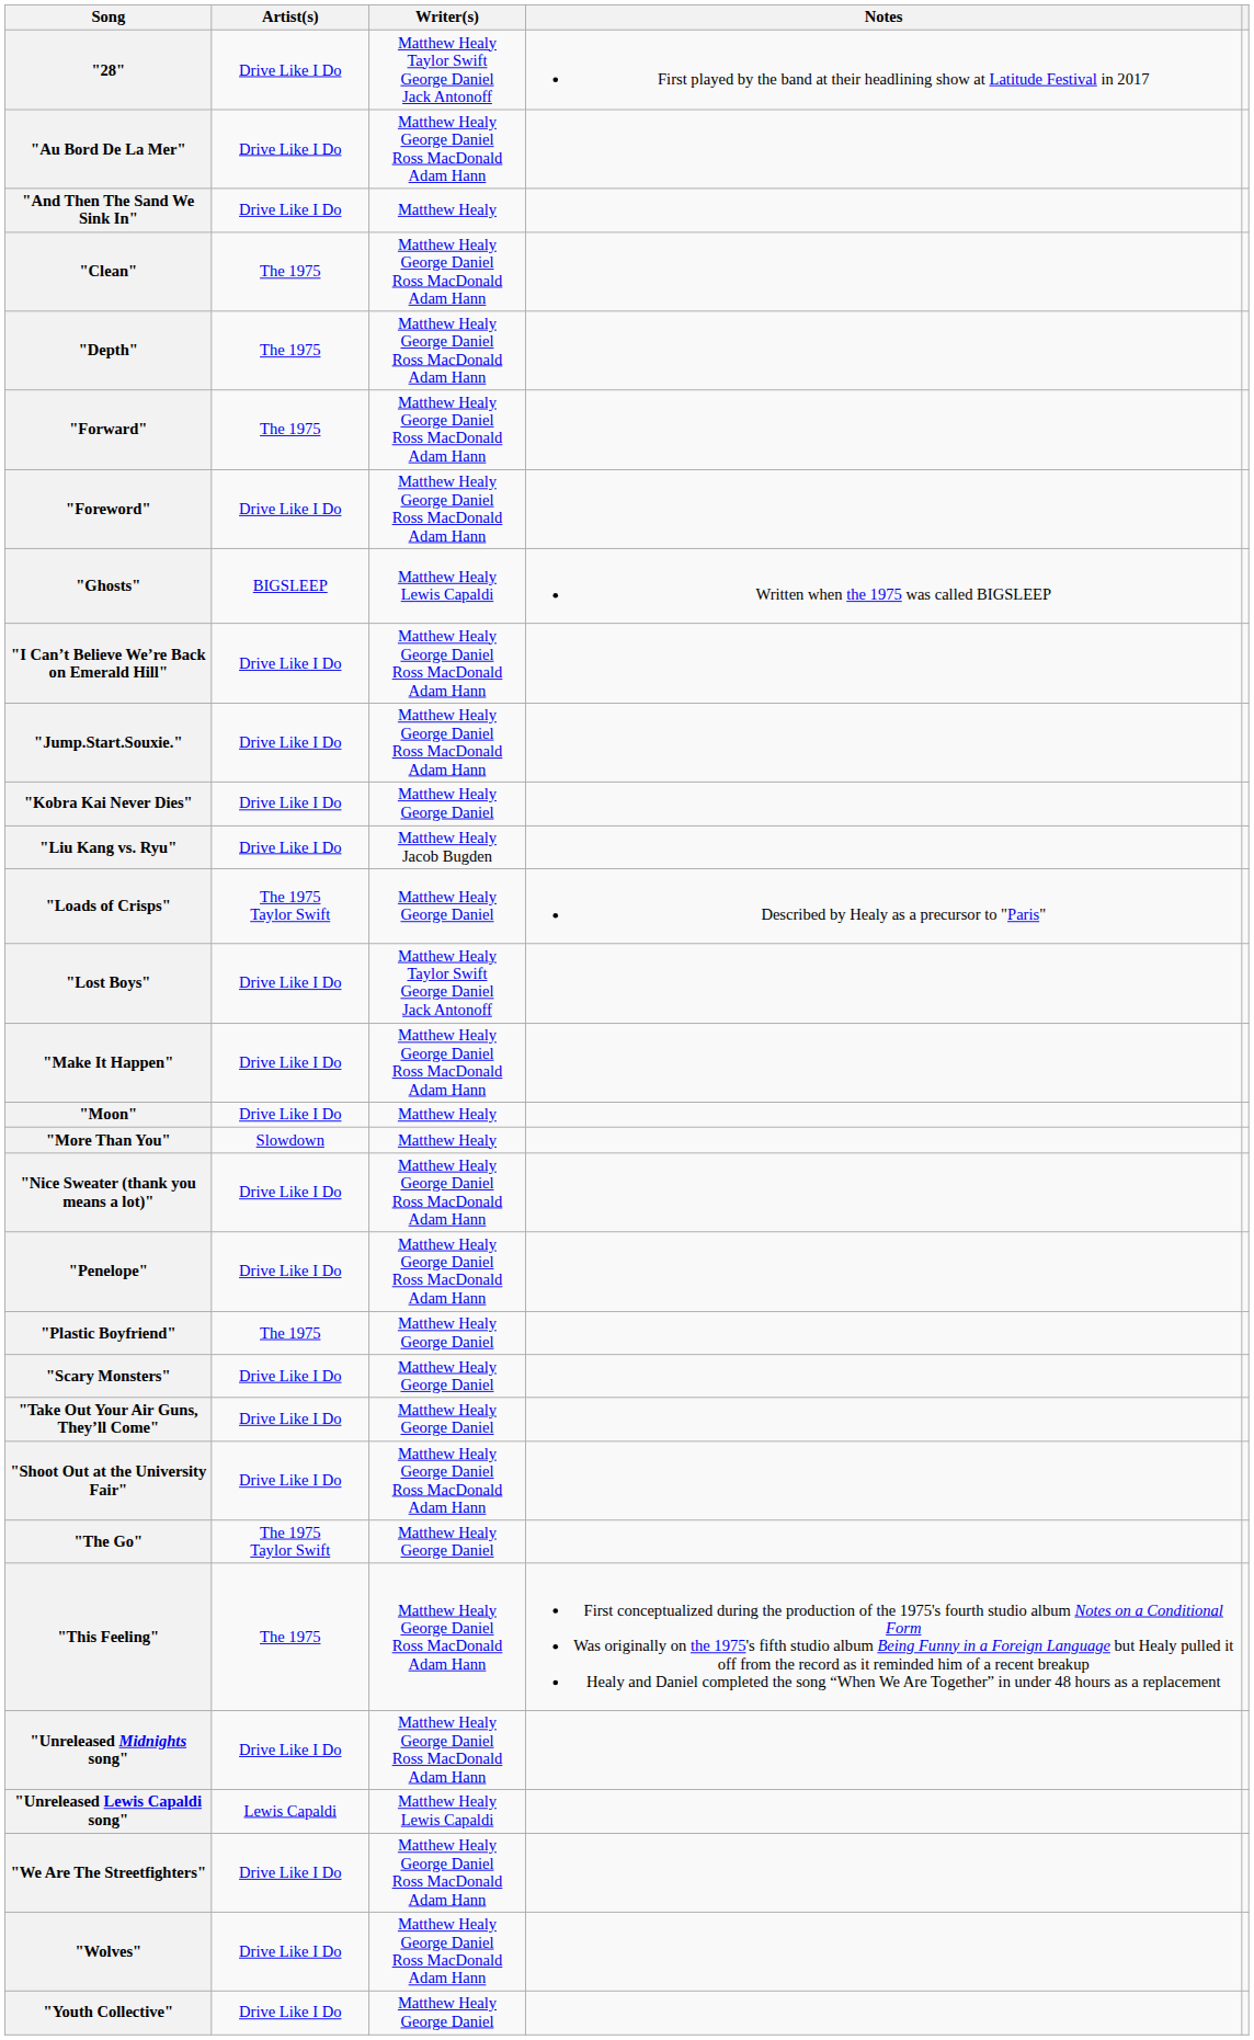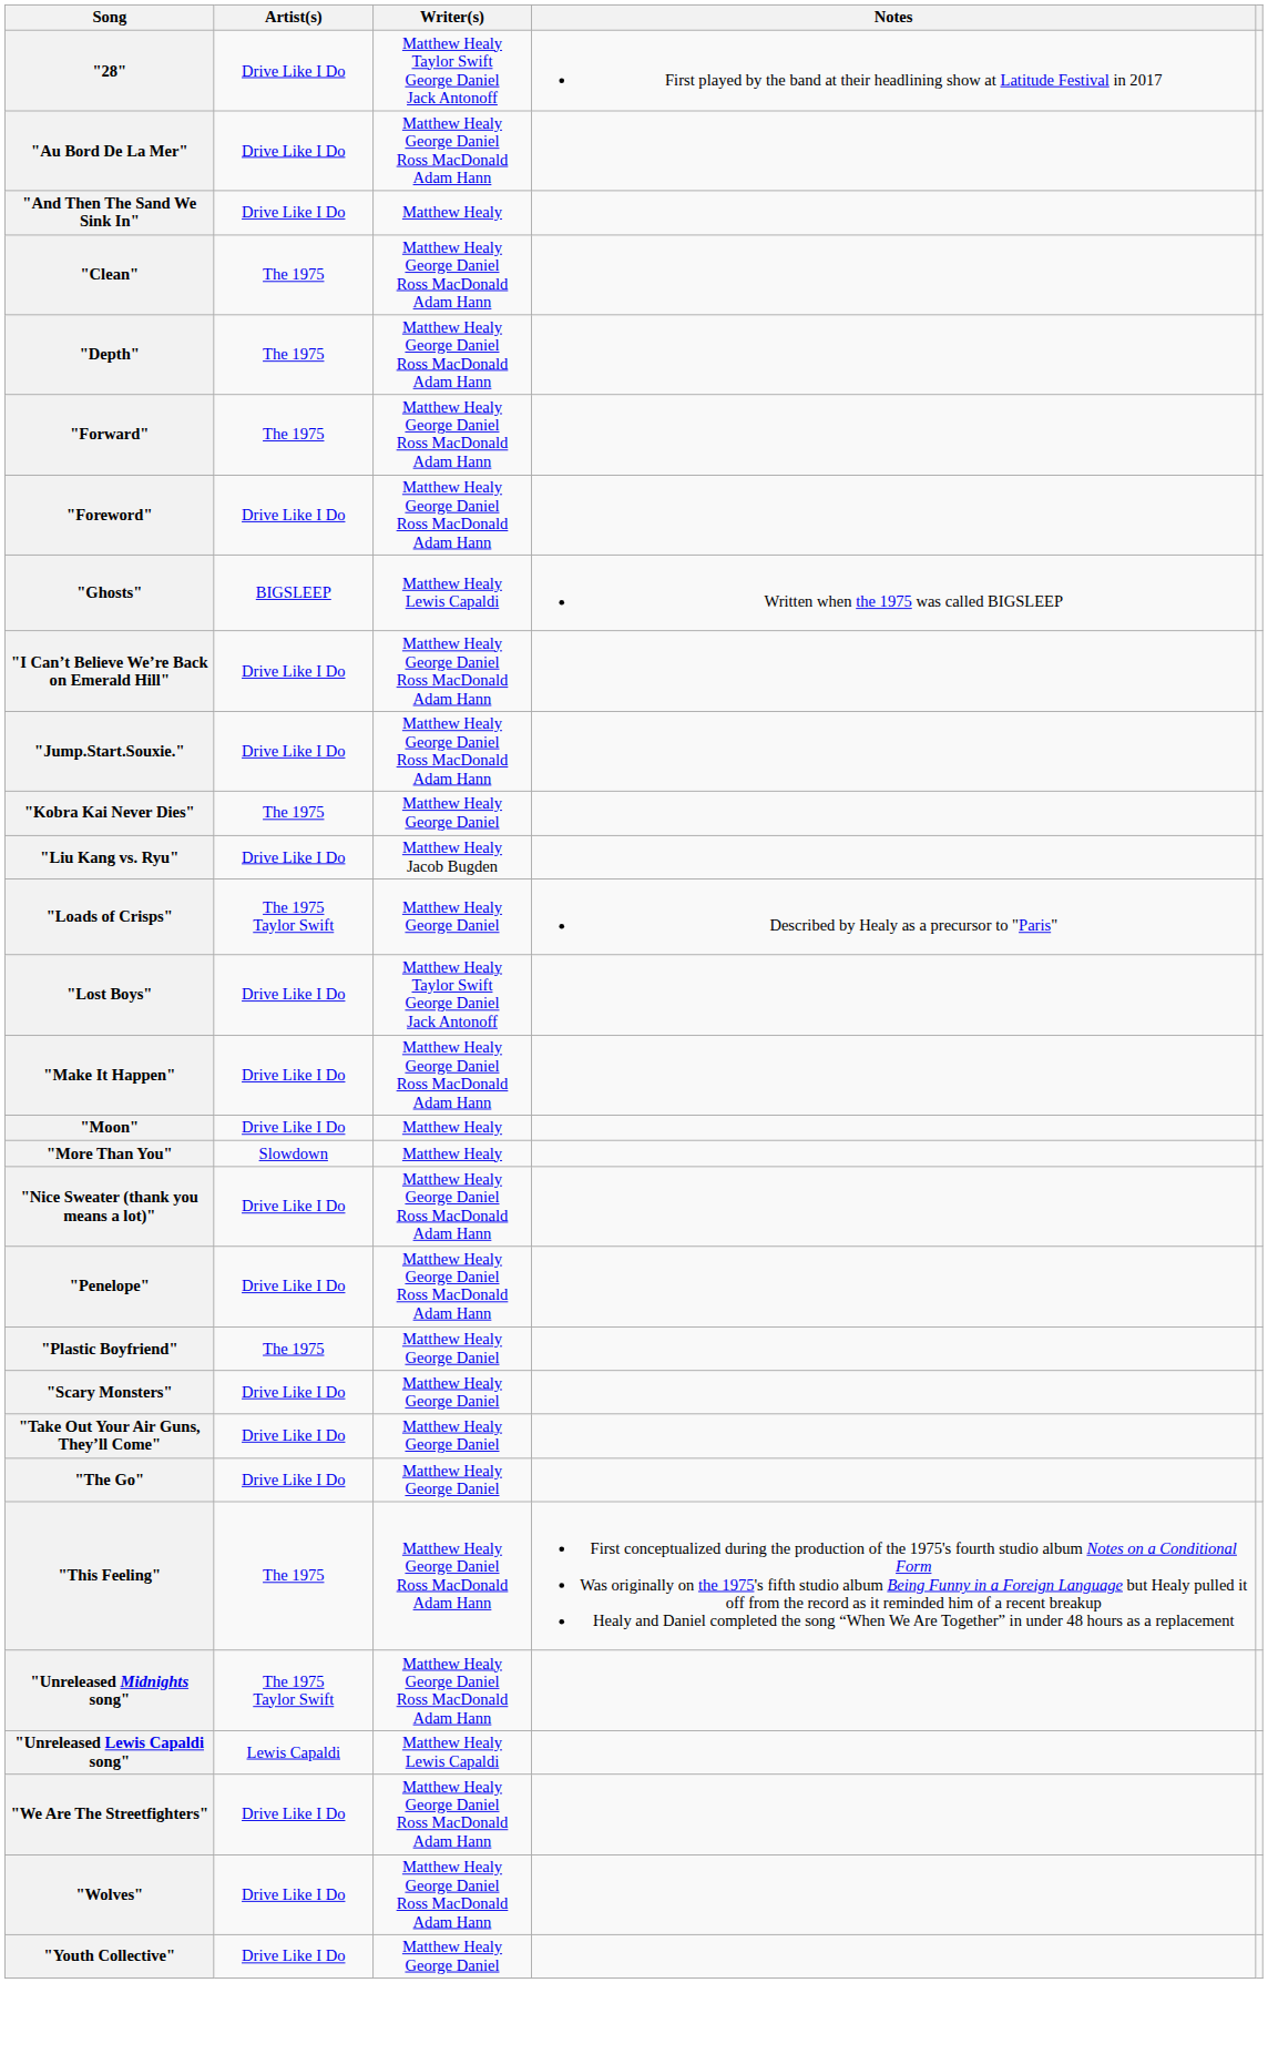 <table class="wikitable sortable plainrowheaders" style="text-align:center;">
 <tr>
 <th scope="col" width="200">Song</th>
 <th scope="col" width="150">Artist(s)</th>
 <th scope="col" width="150">Writer(s)</th>
 <th scope="col">Notes</th>
 <th scope="col"></th>
 </tr>
 <tr>
 <th scope="row">"28"</th>
 <td><a href='#'>Drive Like I Do</a></td>
 <td><a href='#'>Matthew Healy</a><br><a href='#'>Taylor Swift</a><br><a href='#'>George Daniel</a><br><a href='#'>Jack Antonoff</a></td>
 <td><br><ul><li>First played by the band at their headlining show at <a href='#'>Latitude Festival</a> in 2017</li></ul></td>
 <td></td>
 </tr>
 <tr>
 <th scope="row">"Au Bord De La Mer"</th>
 <td><a href='#'>Drive Like I Do</a></td>
 <td><a href='#'>Matthew Healy</a><br><a href='#'>George Daniel</a><br><a href='#'>Ross MacDonald</a><br><a href='#'>Adam Hann</a></td>
 <td></td>
 <td></td>
 </tr>
 <tr>
 <th scope="row">"And Then The Sand We Sink In"</th>
 <td><a href='#'>Drive Like I Do</a></td>
 <td><a href='#'>Matthew Healy</a></td>
 <td></td>
 <td></td>
 </tr>
 <tr>
 <th scope="row">"Clean"</th>
 <td><a href='#'>The 1975</a></td>
 <td><a href='#'>Matthew Healy</a><br><a href='#'>George Daniel</a><br><a href='#'>Ross MacDonald</a><br><a href='#'>Adam Hann</a></td>
 <td></td>
 <td></td>
 </tr>
 <tr>
 <th scope="row">"Depth"</th>
 <td><a href='#'>The 1975</a></td>
 <td><a href='#'>Matthew Healy</a><br><a href='#'>George Daniel</a><br><a href='#'>Ross MacDonald</a><br><a href='#'>Adam Hann</a></td>
 <td></td>
 <td></td>
 </tr>
 <tr>
 <th scope="row">"Forward"</th>
 <td><a href='#'>The 1975</a></td>
 <td><a href='#'>Matthew Healy</a><br><a href='#'>George Daniel</a><br><a href='#'>Ross MacDonald</a><br><a href='#'>Adam Hann</a></td>
 <td></td>
 <td></td>
 </tr>
 <tr>
 <th scope="row">"Foreword"</th>
 <td><a href='#'>Drive Like I Do</a></td>
 <td><a href='#'>Matthew Healy</a><br><a href='#'>George Daniel</a><br><a href='#'>Ross MacDonald</a><br><a href='#'>Adam Hann</a></td>
 <td></td>
 <td></td>
 </tr>
 <tr>
 <th scope="row">"Ghosts"</th>
 <td><a href='#'>BIGSLEEP</a></td>
 <td><a href='#'>Matthew Healy</a><br><a href='#'>Lewis Capaldi</a></td>
 <td><br><ul><li>Written when <a href='#'>the 1975</a> was called BIGSLEEP</li></ul></td>
 <td></td>
 </tr>
 <tr>
 <th scope="row">"I Can’t Believe We’re Back on Emerald Hill"</th>
 <td><a href='#'>Drive Like I Do</a></td>
 <td><a href='#'>Matthew Healy</a><br><a href='#'>George Daniel</a><br><a href='#'>Ross MacDonald</a><br><a href='#'>Adam Hann</a></td>
 <td></td>
 <td></td>
 </tr>
 <tr>
 <th scope="row">"Jump.Start.Souxie."</th>
 <td><a href='#'>Drive Like I Do</a></td>
 <td><a href='#'>Matthew Healy</a><br><a href='#'>George Daniel</a><br><a href='#'>Ross MacDonald</a><br><a href='#'>Adam Hann</a></td>
 <td></td>
 <td></td>
 </tr>
 <tr>
 <th scope="row">"Kobra Kai Never Dies"</th>
-<td><a href='#'>Drive Like I Do</a></td>
+<td><a href='#'>The 1975</a></td>
 <td><a href='#'>Matthew Healy</a><br><a href='#'>George Daniel</a></td>
 <td></td>
 <td></td>
 </tr>
 <tr>
 <th scope="row">"Liu Kang vs. Ryu"</th>
 <td><a href='#'>Drive Like I Do</a></td>
 <td><a href='#'>Matthew Healy</a><br>Jacob Bugden</td>
 <td></td>
 <td></td>
 </tr>
 <tr>
 <th scope="row">"Loads of Crisps"</th>
 <td><a href='#'>The 1975</a><br><a href='#'>Taylor Swift</a></td>
 <td><a href='#'>Matthew Healy</a><br><a href='#'>George Daniel</a></td>
 <td><br><ul><li>Described by Healy as a precursor to "<a href='#'>Paris</a>"</li></ul></td>
 <td></td>
 </tr>
 <tr>
 <th scope="row">"Lost Boys"</th>
 <td><a href='#'>Drive Like I Do</a></td>
 <td><a href='#'>Matthew Healy</a><br><a href='#'>Taylor Swift</a><br><a href='#'>George Daniel</a><br><a href='#'>Jack Antonoff</a></td>
 <td></td>
 <td></td>
 </tr>
 <tr>
 <th scope="row">"Make It Happen"</th>
 <td><a href='#'>Drive Like I Do</a></td>
 <td><a href='#'>Matthew Healy</a><br><a href='#'>George Daniel</a><br><a href='#'>Ross MacDonald</a><br><a href='#'>Adam Hann</a></td>
 <td></td>
 <td></td>
 </tr>
 <tr>
 <th scope="row">"Moon"</th>
 <td><a href='#'>Drive Like I Do</a></td>
 <td><a href='#'>Matthew Healy</a></td>
 <td></td>
 <td></td>
 </tr>
 <tr>
 <th scope="row">"More Than You"</th>
 <td><a href='#'>Slowdown</a></td>
 <td><a href='#'>Matthew Healy</a></td>
 <td></td>
 <td></td>
 </tr>
 <tr>
 <th scope="row">"Nice Sweater (thank you means a lot)"</th>
 <td><a href='#'>Drive Like I Do</a></td>
 <td><a href='#'>Matthew Healy</a><br><a href='#'>George Daniel</a><br><a href='#'>Ross MacDonald</a><br><a href='#'>Adam Hann</a></td>
 <td></td>
 <td></td>
 </tr>
 <tr>
 <th scope="row">"Penelope"</th>
 <td><a href='#'>Drive Like I Do</a></td>
 <td><a href='#'>Matthew Healy</a><br><a href='#'>George Daniel</a><br><a href='#'>Ross MacDonald</a><br><a href='#'>Adam Hann</a></td>
 <td></td>
 <td></td>
 </tr>
 <tr>
 <th scope="row">"Plastic Boyfriend"</th>
 <td><a href='#'>The 1975</a></td>
 <td><a href='#'>Matthew Healy</a><br><a href='#'>George Daniel</a></td>
 <td></td>
 <td></td>
 </tr>
 <tr>
 <th scope="row">"Scary Monsters"</th>
 <td><a href='#'>Drive Like I Do</a></td>
 <td><a href='#'>Matthew Healy</a><br><a href='#'>George Daniel</a></td>
 <td></td>
 <td></td>
 </tr>
 <tr>
 <th scope="row">"Take Out Your Air Guns, They’ll Come"</th>
 <td><a href='#'>Drive Like I Do</a></td>
 <td><a href='#'>Matthew Healy</a><br><a href='#'>George Daniel</a></td>
 <td></td>
 <td></td>
 </tr>
 <tr>
-<th scope="row">"Shoot Out at the University Fair"</th>
+<th scope="row">"The Go"</th>
 <td><a href='#'>Drive Like I Do</a></td>
-<td><a href='#'>Matthew Healy</a><br><a href='#'>George Daniel</a><br><a href='#'>Ross MacDonald</a><br><a href='#'>Adam Hann</a></td>
-<td></td>
-<td></td>
-</tr>
-<tr>
-<th scope="row">"The Go"</th>
-<td><a href='#'>The 1975</a><br><a href='#'>Taylor Swift</a></td>
 <td><a href='#'>Matthew Healy</a><br><a href='#'>George Daniel</a></td>
 <td></td>
 <td></td>
 </tr>
 <tr>
 <th scope="row">"This Feeling"</th>
 <td><a href='#'>The 1975</a></td>
 <td><a href='#'>Matthew Healy</a><br><a href='#'>George Daniel</a><br><a href='#'>Ross MacDonald</a><br><a href='#'>Adam Hann</a></td>
 <td><br><ul><li>First conceptualized during the production of the 1975's fourth studio album <em><a href='#'>Notes on a Conditional Form</a></em></li><li>Was originally on <a href='#'>the 1975</a>'s fifth studio album <em><a href='#'>Being Funny in a Foreign Language</a></em> but Healy pulled it off from the record as it reminded him of a recent breakup</li><li>Healy and Daniel completed the song “When We Are Together” in under 48 hours as a replacement</li></ul></td>
 <td></td>
 </tr>
 <tr>
 <th scope="row">"Unreleased <em><a href='#'>Midnights</a></em> song"</th>
-<td><a href='#'>Drive Like I Do</a></td>
+<td><a href='#'>The 1975</a><br><a href='#'>Taylor Swift</a></td>
 <td><a href='#'>Matthew Healy</a><br><a href='#'>George Daniel</a><br><a href='#'>Ross MacDonald</a><br><a href='#'>Adam Hann</a></td>
 <td></td>
 <td></td>
 </tr>
 <tr>
 <th scope="row">"Unreleased <a href='#'>Lewis Capaldi</a> song"</th>
 <td><a href='#'>Lewis Capaldi</a></td>
 <td><a href='#'>Matthew Healy</a><br><a href='#'>Lewis Capaldi</a></td>
 <td></td>
 <td></td>
 </tr>
 <tr>
 <th scope="row">"We Are The Streetfighters"</th>
 <td><a href='#'>Drive Like I Do</a></td>
 <td><a href='#'>Matthew Healy</a><br><a href='#'>George Daniel</a><br><a href='#'>Ross MacDonald</a><br><a href='#'>Adam Hann</a></td>
 <td></td>
 <td></td>
 </tr>
 <tr>
 <th scope="row">"Wolves"</th>
 <td><a href='#'>Drive Like I Do</a></td>
 <td><a href='#'>Matthew Healy</a><br><a href='#'>George Daniel</a><br><a href='#'>Ross MacDonald</a><br><a href='#'>Adam Hann</a></td>
 <td></td>
 <td></td>
 </tr>
 <tr>
 <th scope="row">"Youth Collective"</th>
 <td><a href='#'>Drive Like I Do</a></td>
 <td><a href='#'>Matthew Healy</a><br><a href='#'>George Daniel</a></td>
 <td></td>
 <td></td>
 </tr>
 </table>
